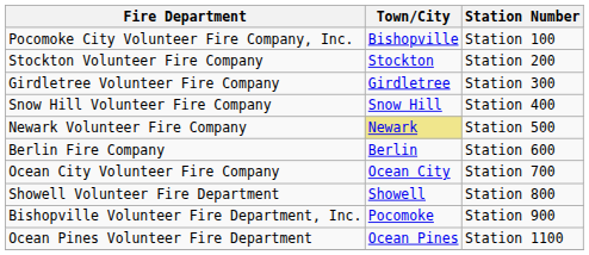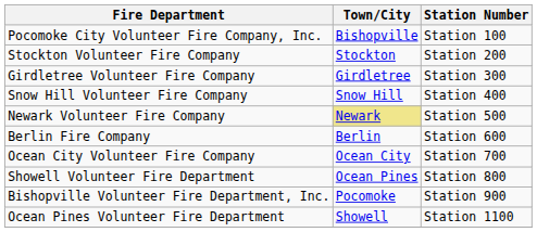 <table class="wikitable">
 <tr>
 <th>Fire Department</th>
 <th>Town/City</th>
 <th>Station Number</th>
 </tr>
 <tr>
 <td>Pocomoke City Volunteer Fire Company, Inc.</td>
 <td><a href='#'>Bishopville</a></td>
 <td>Station 100</td>
 </tr>
 <tr>
 <td>Stockton Volunteer Fire Company</td>
 <td><a href='#'>Stockton</a></td>
 <td>Station 200</td>
 </tr>
 <tr>
 <td>Girdletree Volunteer Fire Company</td>
 <td><a href='#'>Girdletree</a></td>
 <td>Station 300</td>
 </tr>
 <tr>
 <td>Snow Hill Volunteer Fire Company</td>
 <td><a href='#'>Snow Hill</a></td>
 <td>Station 400</td>
 </tr>
 <tr>
 <td>Newark Volunteer Fire Company</td>
 <td style="background: khaki;"><a href='#'>Newark</a></td>
 <td>Station 500</td>
 </tr>
 <tr>
 <td>Berlin Fire Company</td>
 <td><a href='#'>Berlin</a></td>
 <td>Station 600</td>
 </tr>
 <tr>
 <td>Ocean City Volunteer Fire Company</td>
 <td><a href='#'>Ocean City</a></td>
 <td>Station 700</td>
 </tr>
 <tr>
 <td>Showell Volunteer Fire Department</td>
-<td><a href='#'>Showell</a></td>
+<td><a href='#'>Ocean Pines</a></td>
 <td>Station 800</td>
 </tr>
 <tr>
 <td>Bishopville Volunteer Fire Department, Inc.</td>
 <td><a href='#'>Pocomoke</a></td>
 <td>Station 900</td>
 </tr>
 <tr>
 <td>Ocean Pines Volunteer Fire Department</td>
-<td><a href='#'>Ocean Pines</a></td>
+<td><a href='#'>Showell</a></td>
 <td>Station 1100</td>
 </tr>
 <tr>
 </tr>
 </table>
